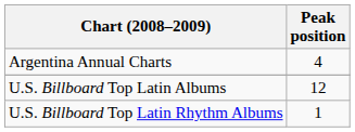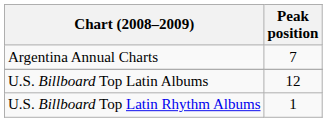 <table class="wikitable">
 <tr>
 <th>Chart (2008–2009)</th>
 <th>Peak<br>position</th>
 </tr>
 <tr>
 <td align="left">Argentina Annual Charts</td>
-<td align="center">4</td>
+<td align="center">7</td>
 </tr>
 <tr>
 </tr>
 <tr>
 <td align="left">U.S. <em>Billboard</em> Top Latin Albums</td>
 <td align="center">12</td>
 </tr>
 <tr>
 <td align="left">U.S. <em>Billboard</em> Top <a href='#'>Latin Rhythm Albums</a></td>
 <td align="center">1</td>
 </tr>
 </table>
